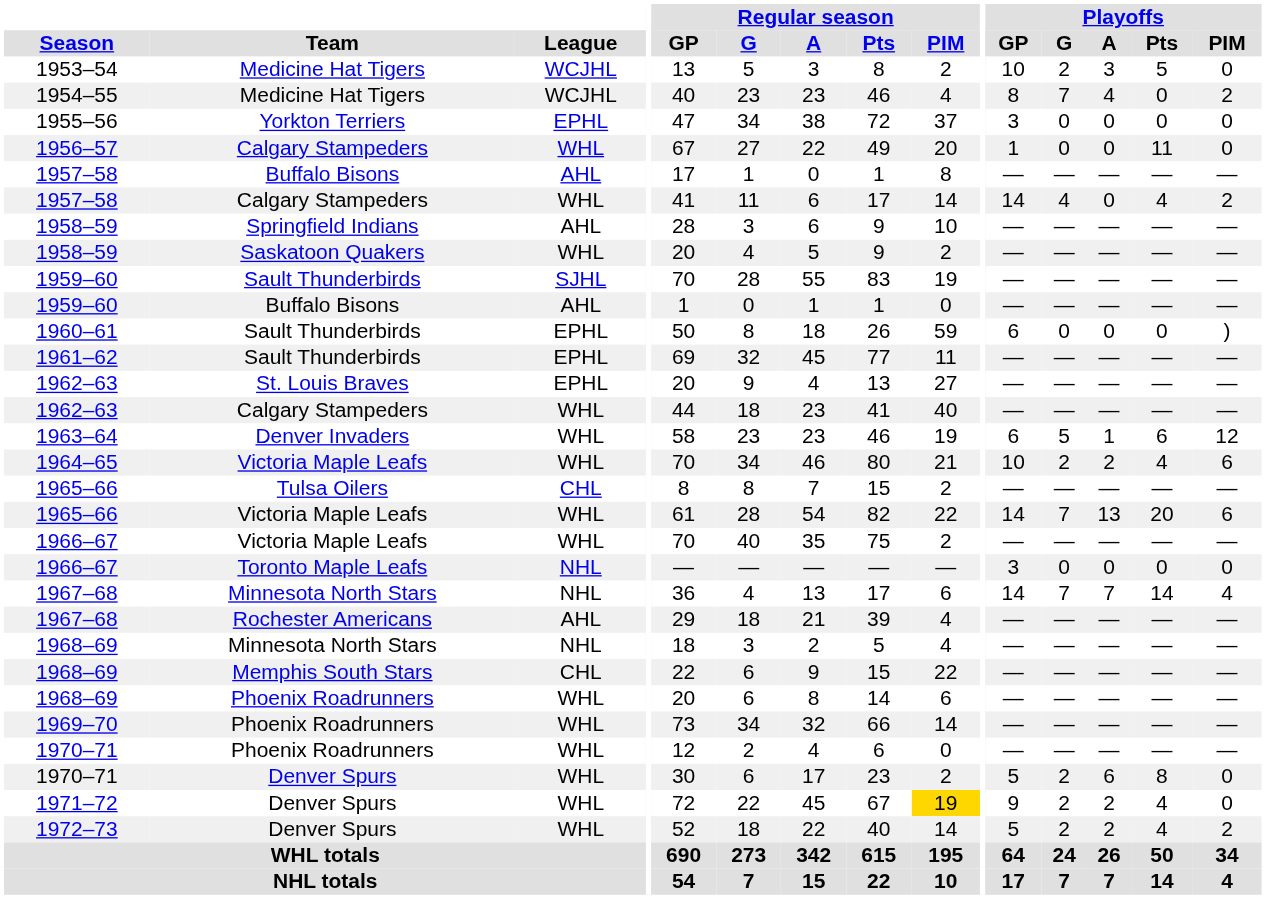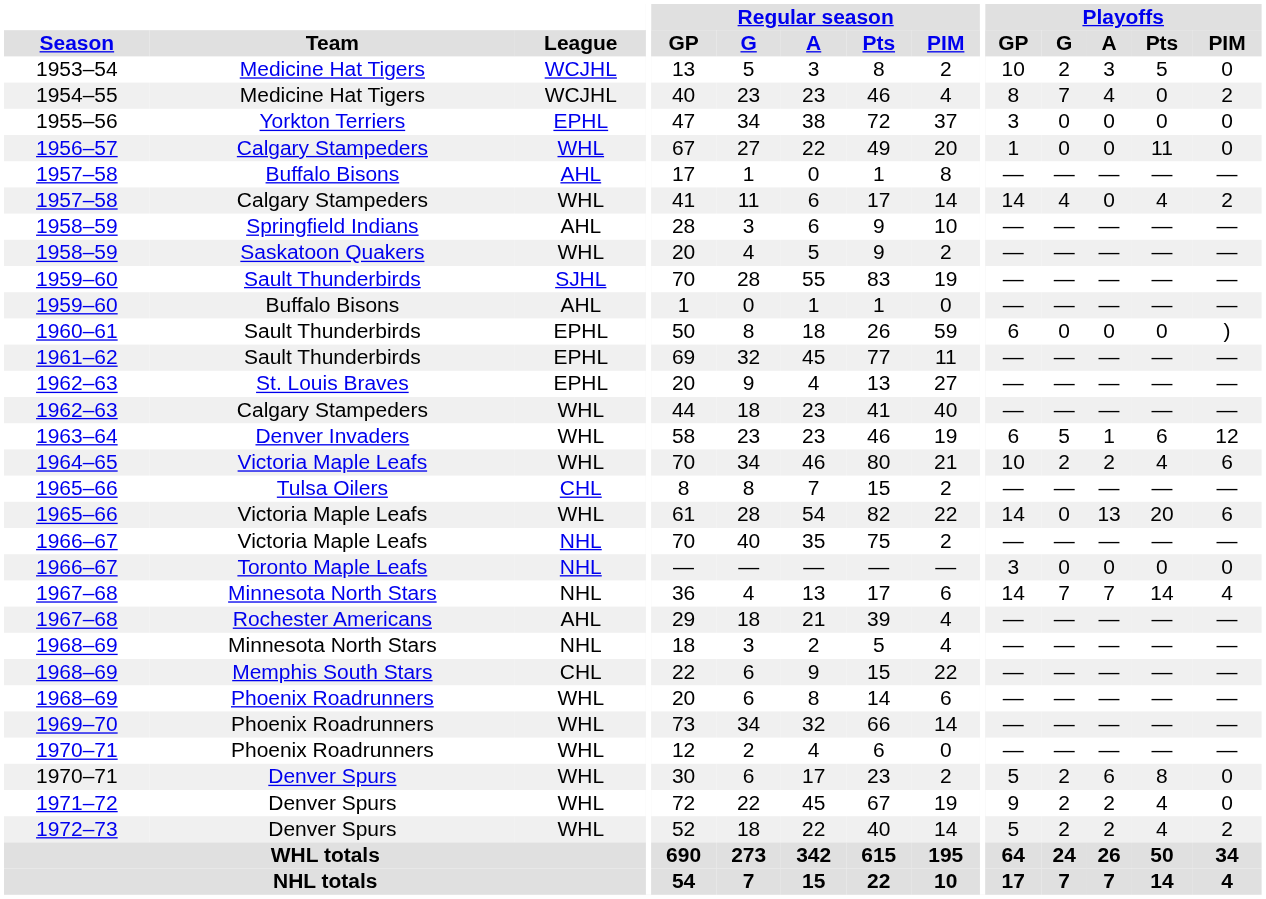 <table border="0" cellpadding="1" cellspacing="0" style="text-align:center; width:60em">
 <tr bgcolor="#e0e0e0">
 <th colspan="3" bgcolor="#ffffff"></th>
 <th rowspan="100" bgcolor="#ffffff"></th>
 <th colspan="5"><a href='#'>Regular season</a></th>
 <th rowspan="100" bgcolor="#ffffff"></th>
 <th colspan="5"><a href='#'>Playoffs</a></th>
 </tr>
 <tr bgcolor="#e0e0e0">
 <th><a href='#'>Season</a></th>
 <th>Team</th>
 <th>League</th>
 <th>GP</th>
 <th><a href='#'>G</a></th>
 <th><a href='#'>A</a></th>
 <th><a href='#'>Pts</a></th>
 <th><a href='#'>PIM</a></th>
 <th>GP</th>
 <th>G</th>
 <th>A</th>
 <th>Pts</th>
 <th>PIM</th>
 </tr>
 <tr>
 <td>1953–54</td>
 <td><a href='#'>Medicine Hat Tigers</a></td>
 <td><a href='#'>WCJHL</a></td>
 <td>13</td>
 <td>5</td>
 <td>3</td>
 <td>8</td>
 <td>2</td>
 <td>10</td>
 <td>2</td>
 <td>3</td>
 <td>5</td>
 <td>0</td>
 </tr>
 <tr bgcolor="#f0f0f0">
 <td>1954–55</td>
 <td>Medicine Hat Tigers</td>
 <td>WCJHL</td>
 <td>40</td>
 <td>23</td>
 <td>23</td>
 <td>46</td>
 <td>4</td>
 <td>8</td>
 <td>7</td>
 <td>4</td>
 <td>0</td>
 <td>2</td>
 </tr>
 <tr>
 <td>1955–56</td>
 <td><a href='#'>Yorkton Terriers</a></td>
 <td><a href='#'>EPHL</a></td>
 <td>47</td>
 <td>34</td>
 <td>38</td>
 <td>72</td>
 <td>37</td>
 <td>3</td>
 <td>0</td>
 <td>0</td>
 <td>0</td>
 <td>0</td>
 </tr>
 <tr bgcolor="#f0f0f0">
 <td><a href='#'>1956–57</a></td>
 <td><a href='#'>Calgary Stampeders</a></td>
 <td><a href='#'>WHL</a></td>
 <td>67</td>
 <td>27</td>
 <td>22</td>
 <td>49</td>
 <td>20</td>
 <td>1</td>
 <td>0</td>
 <td>0</td>
 <td>11</td>
 <td>0</td>
 </tr>
 <tr>
 <td><a href='#'>1957–58</a></td>
 <td><a href='#'>Buffalo Bisons</a></td>
 <td><a href='#'>AHL</a></td>
 <td>17</td>
 <td>1</td>
 <td>0</td>
 <td>1</td>
 <td>8</td>
 <td>—</td>
 <td>—</td>
 <td>—</td>
 <td>—</td>
 <td>—</td>
 </tr>
 <tr bgcolor="#f0f0f0">
 <td><a href='#'>1957–58</a></td>
 <td>Calgary Stampeders</td>
 <td>WHL</td>
 <td>41</td>
 <td>11</td>
 <td>6</td>
 <td>17</td>
 <td>14</td>
 <td>14</td>
 <td>4</td>
 <td>0</td>
 <td>4</td>
 <td>2</td>
 </tr>
 <tr>
 <td><a href='#'>1958–59</a></td>
 <td><a href='#'>Springfield Indians</a></td>
 <td>AHL</td>
 <td>28</td>
 <td>3</td>
 <td>6</td>
 <td>9</td>
 <td>10</td>
 <td>—</td>
 <td>—</td>
 <td>—</td>
 <td>—</td>
 <td>—</td>
 </tr>
 <tr bgcolor="#f0f0f0">
 <td><a href='#'>1958–59</a></td>
 <td><a href='#'>Saskatoon Quakers</a></td>
 <td>WHL</td>
 <td>20</td>
 <td>4</td>
 <td>5</td>
 <td>9</td>
 <td>2</td>
 <td>—</td>
 <td>—</td>
 <td>—</td>
 <td>—</td>
 <td>—</td>
 </tr>
 <tr>
 <td><a href='#'>1959–60</a></td>
 <td><a href='#'>Sault Thunderbirds</a></td>
 <td><a href='#'>SJHL</a></td>
 <td>70</td>
 <td>28</td>
 <td>55</td>
 <td>83</td>
 <td>19</td>
 <td>—</td>
 <td>—</td>
 <td>—</td>
 <td>—</td>
 <td>—</td>
 </tr>
 <tr bgcolor="#f0f0f0">
 <td><a href='#'>1959–60</a></td>
 <td>Buffalo Bisons</td>
 <td>AHL</td>
 <td>1</td>
 <td>0</td>
 <td>1</td>
 <td>1</td>
 <td>0</td>
 <td>—</td>
 <td>—</td>
 <td>—</td>
 <td>—</td>
 <td>—</td>
 </tr>
 <tr>
 <td><a href='#'>1960–61</a></td>
 <td>Sault Thunderbirds</td>
 <td>EPHL</td>
 <td>50</td>
 <td>8</td>
 <td>18</td>
 <td>26</td>
 <td>59</td>
 <td>6</td>
 <td>0</td>
 <td>0</td>
 <td>0</td>
 <td>)</td>
 </tr>
 <tr bgcolor="#f0f0f0">
 <td><a href='#'>1961–62</a></td>
 <td>Sault Thunderbirds</td>
 <td>EPHL</td>
 <td>69</td>
 <td>32</td>
 <td>45</td>
 <td>77</td>
 <td>11</td>
 <td>—</td>
 <td>—</td>
 <td>—</td>
 <td>—</td>
 <td>—</td>
 </tr>
 <tr>
 <td><a href='#'>1962–63</a></td>
 <td><a href='#'>St. Louis Braves</a></td>
 <td>EPHL</td>
 <td>20</td>
 <td>9</td>
 <td>4</td>
 <td>13</td>
 <td>27</td>
 <td>—</td>
 <td>—</td>
 <td>—</td>
 <td>—</td>
 <td>—</td>
 </tr>
 <tr bgcolor="#f0f0f0">
 <td><a href='#'>1962–63</a></td>
 <td>Calgary Stampeders</td>
 <td>WHL</td>
 <td>44</td>
 <td>18</td>
 <td>23</td>
 <td>41</td>
 <td>40</td>
 <td>—</td>
 <td>—</td>
 <td>—</td>
 <td>—</td>
 <td>—</td>
 </tr>
 <tr>
 <td><a href='#'>1963–64</a></td>
 <td><a href='#'>Denver Invaders</a></td>
 <td>WHL</td>
 <td>58</td>
 <td>23</td>
 <td>23</td>
 <td>46</td>
 <td>19</td>
 <td>6</td>
 <td>5</td>
 <td>1</td>
 <td>6</td>
 <td>12</td>
 </tr>
 <tr bgcolor="#f0f0f0">
 <td><a href='#'>1964–65</a></td>
 <td><a href='#'>Victoria Maple Leafs</a></td>
 <td>WHL</td>
 <td>70</td>
 <td>34</td>
 <td>46</td>
 <td>80</td>
 <td>21</td>
 <td>10</td>
 <td>2</td>
 <td>2</td>
 <td>4</td>
 <td>6</td>
 </tr>
 <tr>
 <td><a href='#'>1965–66</a></td>
 <td><a href='#'>Tulsa Oilers</a></td>
 <td><a href='#'>CHL</a></td>
 <td>8</td>
 <td>8</td>
 <td>7</td>
 <td>15</td>
 <td>2</td>
 <td>—</td>
 <td>—</td>
 <td>—</td>
 <td>—</td>
 <td>—</td>
 </tr>
 <tr bgcolor="#f0f0f0">
 <td><a href='#'>1965–66</a></td>
 <td>Victoria Maple Leafs</td>
 <td>WHL</td>
 <td>61</td>
 <td>28</td>
 <td>54</td>
 <td>82</td>
 <td>22</td>
 <td>14</td>
-<td>7</td>
+<td>0</td>
 <td>13</td>
 <td>20</td>
 <td>6</td>
 </tr>
 <tr>
 <td><a href='#'>1966–67</a></td>
 <td>Victoria Maple Leafs</td>
-<td>WHL</td>
+<td><a href='#'>NHL</a></td>
 <td>70</td>
 <td>40</td>
 <td>35</td>
 <td>75</td>
 <td>2</td>
 <td>—</td>
 <td>—</td>
 <td>—</td>
 <td>—</td>
 <td>—</td>
 </tr>
 <tr bgcolor="#f0f0f0">
 <td><a href='#'>1966–67</a></td>
 <td><a href='#'>Toronto Maple Leafs</a></td>
 <td><a href='#'>NHL</a></td>
 <td>—</td>
 <td>—</td>
 <td>—</td>
 <td>—</td>
 <td>—</td>
 <td>3</td>
 <td>0</td>
 <td>0</td>
 <td>0</td>
 <td>0</td>
 </tr>
 <tr>
 <td><a href='#'>1967–68</a></td>
 <td><a href='#'>Minnesota North Stars</a></td>
 <td>NHL</td>
 <td>36</td>
 <td>4</td>
 <td>13</td>
 <td>17</td>
 <td>6</td>
 <td>14</td>
 <td>7</td>
 <td>7</td>
 <td>14</td>
 <td>4</td>
 </tr>
 <tr bgcolor="#f0f0f0">
 <td><a href='#'>1967–68</a></td>
 <td><a href='#'>Rochester Americans</a></td>
 <td>AHL</td>
 <td>29</td>
 <td>18</td>
 <td>21</td>
 <td>39</td>
 <td>4</td>
 <td>—</td>
 <td>—</td>
 <td>—</td>
 <td>—</td>
 <td>—</td>
 </tr>
 <tr>
 <td><a href='#'>1968–69</a></td>
 <td>Minnesota North Stars</td>
 <td>NHL</td>
 <td>18</td>
 <td>3</td>
 <td>2</td>
 <td>5</td>
 <td>4</td>
 <td>—</td>
 <td>—</td>
 <td>—</td>
 <td>—</td>
 <td>—</td>
 </tr>
 <tr bgcolor="#f0f0f0">
 <td><a href='#'>1968–69</a></td>
 <td><a href='#'>Memphis South Stars</a></td>
 <td>CHL</td>
 <td>22</td>
 <td>6</td>
 <td>9</td>
 <td>15</td>
 <td>22</td>
 <td>—</td>
 <td>—</td>
 <td>—</td>
 <td>—</td>
 <td>—</td>
 </tr>
 <tr>
 <td><a href='#'>1968–69</a></td>
 <td><a href='#'>Phoenix Roadrunners</a></td>
 <td>WHL</td>
 <td>20</td>
 <td>6</td>
 <td>8</td>
 <td>14</td>
 <td>6</td>
 <td>—</td>
 <td>—</td>
 <td>—</td>
 <td>—</td>
 <td>—</td>
 </tr>
 <tr bgcolor="#f0f0f0">
 <td><a href='#'>1969–70</a></td>
 <td>Phoenix Roadrunners</td>
 <td>WHL</td>
 <td>73</td>
 <td>34</td>
 <td>32</td>
 <td>66</td>
 <td>14</td>
 <td>—</td>
 <td>—</td>
 <td>—</td>
 <td>—</td>
 <td>—</td>
 </tr>
 <tr>
 <td><a href='#'>1970–71</a></td>
 <td>Phoenix Roadrunners</td>
 <td>WHL</td>
 <td>12</td>
 <td>2</td>
 <td>4</td>
 <td>6</td>
 <td>0</td>
 <td>—</td>
 <td>—</td>
 <td>—</td>
 <td>—</td>
 <td>—</td>
 </tr>
 <tr bgcolor="#f0f0f0">
 <td>1970–71</td>
 <td><a href='#'>Denver Spurs</a></td>
 <td>WHL</td>
 <td>30</td>
 <td>6</td>
 <td>17</td>
 <td>23</td>
 <td>2</td>
 <td>5</td>
 <td>2</td>
 <td>6</td>
 <td>8</td>
 <td>0</td>
 </tr>
 <tr>
 <td><a href='#'>1971–72</a></td>
 <td>Denver Spurs</td>
 <td>WHL</td>
 <td>72</td>
 <td>22</td>
 <td>45</td>
 <td>67</td>
-<td style="background: gold;">19</td>
+<td>19</td>
 <td>9</td>
 <td>2</td>
 <td>2</td>
 <td>4</td>
 <td>0</td>
 </tr>
 <tr bgcolor="#f0f0f0">
 <td><a href='#'>1972–73</a></td>
 <td>Denver Spurs</td>
 <td>WHL</td>
 <td>52</td>
 <td>18</td>
 <td>22</td>
 <td>40</td>
 <td>14</td>
 <td>5</td>
 <td>2</td>
 <td>2</td>
 <td>4</td>
 <td>2</td>
 </tr>
 <tr bgcolor="#e0e0e0">
 <th colspan="3">WHL totals</th>
 <th>690</th>
 <th>273</th>
 <th>342</th>
 <th>615</th>
 <th>195</th>
 <th>64</th>
 <th>24</th>
 <th>26</th>
 <th>50</th>
 <th>34</th>
 </tr>
 <tr bgcolor="#e0e0e0">
 <th colspan="3">NHL totals</th>
 <th>54</th>
 <th>7</th>
 <th>15</th>
 <th>22</th>
 <th>10</th>
 <th>17</th>
 <th>7</th>
 <th>7</th>
 <th>14</th>
 <th>4</th>
 </tr>
 </table>
